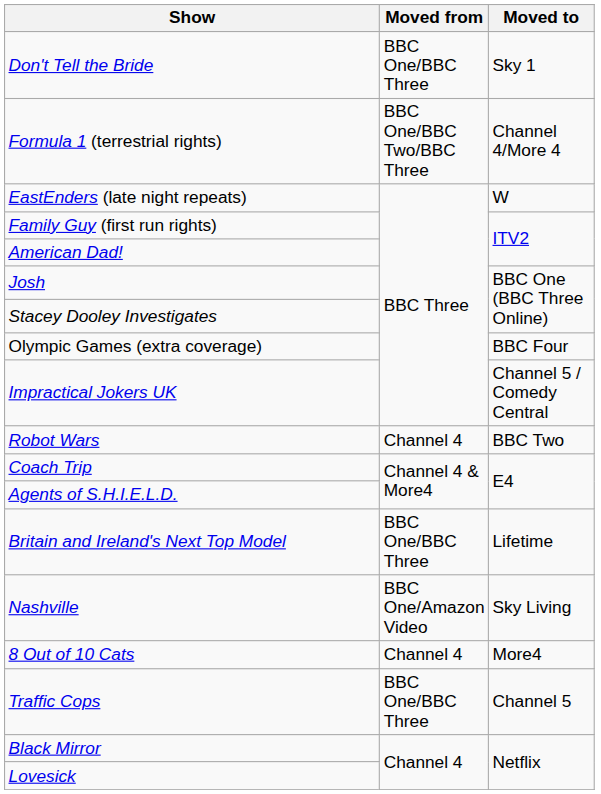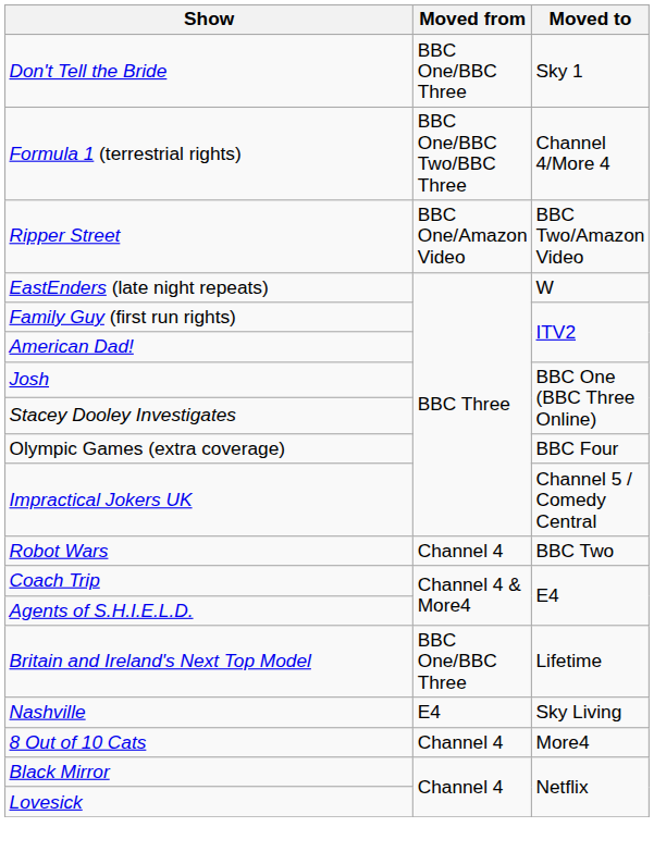 <table class="wikitable">
 <tr>
 <th width=340>Show</th>
 <th width=90>Moved from</th>
 <th width=90>Moved to</th>
 </tr>
 <tr>
 <td><em><a href='#'>Don't Tell the Bride</a></em></td>
 <td>BBC One/BBC Three</td>
 <td>Sky 1</td>
 </tr>
 <tr>
 <td><em><a href='#'>Formula 1</a></em> (terrestrial rights)</td>
 <td>BBC One/BBC Two/BBC Three</td>
 <td>Channel 4/More 4</td>
+</tr>
+<tr>
+<td><em><a href='#'>Ripper Street</a></em></td>
+<td>BBC One/Amazon Video</td>
+<td>BBC Two/Amazon Video</td>
 </tr>
 <tr>
 <td><em><a href='#'>EastEnders</a></em> (late night repeats)</td>
 <td rowspan="7">BBC Three</td>
 <td>W</td>
 </tr>
 <tr>
 <td><em><a href='#'>Family Guy</a></em> (first run rights)</td>
 <td rowspan=2><a href='#'>ITV2</a></td>
 </tr>
 <tr>
 <td><em><a href='#'>American Dad!</a></em></td>
 </tr>
 <tr>
 <td><em><a href='#'>Josh</a></em></td>
 <td rowspan="2">BBC One (BBC Three Online)</td>
 </tr>
 <tr>
 <td><em>Stacey Dooley Investigates</em></td>
 </tr>
 <tr>
 <td>Olympic Games (extra coverage)</td>
 <td>BBC Four</td>
 </tr>
 <tr>
 <td><em><a href='#'>Impractical Jokers UK</a></em></td>
 <td>Channel 5 / Comedy Central</td>
 </tr>
 <tr>
 <td><em><a href='#'>Robot Wars</a></em></td>
 <td>Channel 4</td>
 <td>BBC Two</td>
 </tr>
 <tr>
 <td><em><a href='#'>Coach Trip</a></em></td>
 <td rowspan=2>Channel 4 & More4</td>
 <td rowspan=2>E4</td>
 </tr>
 <tr>
 <td><em><a href='#'>Agents of S.H.I.E.L.D.</a></em></td>
 </tr>
 <tr>
 <td><em><a href='#'>Britain and Ireland's Next Top Model</a></em></td>
 <td>BBC One/BBC Three</td>
 <td>Lifetime</td>
 </tr>
 <tr>
 <td><em><a href='#'>Nashville</a></em></td>
-<td>BBC One/Amazon Video</td>
+<td>E4</td>
 <td>Sky Living</td>
 </tr>
 <tr>
 <td><em><a href='#'>8 Out of 10 Cats</a></em></td>
 <td>Channel 4</td>
 <td>More4</td>
-</tr>
-<tr>
-<td><em><a href='#'>Traffic Cops</a></em></td>
-<td>BBC One/BBC Three</td>
-<td>Channel 5</td>
 </tr>
 <tr>
 <td><em><a href='#'>Black Mirror</a></em></td>
 <td rowspan=2>Channel 4</td>
 <td rowspan=2>Netflix</td>
 </tr>
 <tr>
 <td><em><a href='#'>Lovesick</a></em></td>
 </tr>
 </table>
